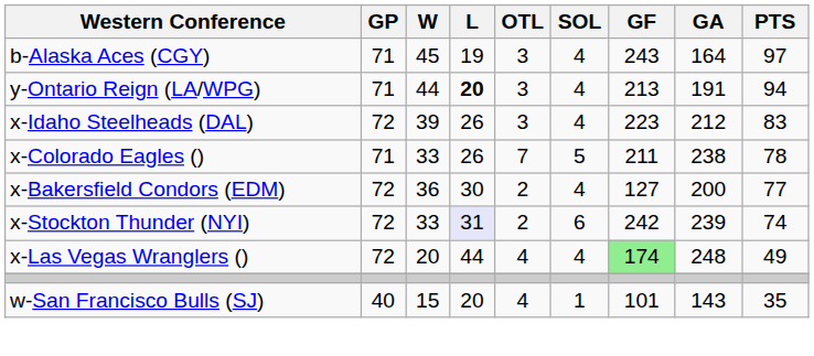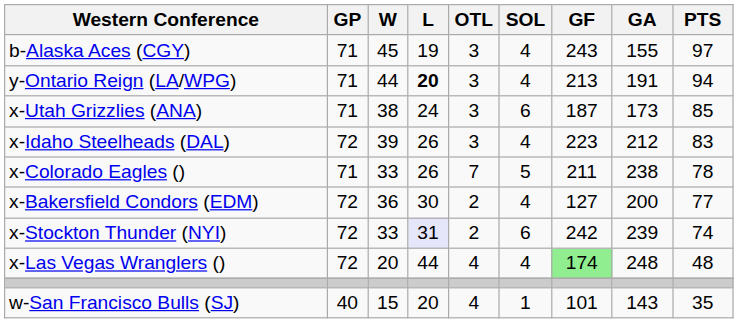 <table class="wikitable">
 <tr>
 <th width="40%">Western Conference</th>
 <th width="5%">GP</th>
 <th width="5%">W</th>
 <th width="5%">L</th>
 <th width="5%">OTL</th>
 <th width="5%">SOL</th>
 <th width="7.5%">GF</th>
 <th width="7.5%">GA</th>
 <th width="7.5%">PTS</th>
 </tr>
 <tr align=center>
 <td align=left>b-<a href='#'>Alaska Aces</a> (<a href='#'>CGY</a>)</td>
 <td>71</td>
 <td>45</td>
 <td>19</td>
 <td>3</td>
 <td>4</td>
 <td>243</td>
-<td>164</td>
+<td>155</td>
 <td>97</td>
 </tr>
 <tr align=center>
 <td align=left>y-<a href='#'>Ontario Reign</a> (<a href='#'>LA</a>/<a href='#'>WPG</a>)</td>
 <td>71</td>
 <td>44</td>
 <td><strong>20</strong></td>
 <td>3</td>
 <td>4</td>
 <td>213</td>
 <td>191</td>
 <td>94</td>
+</tr>
+<tr align=center>
+<td align=left>x-<a href='#'>Utah Grizzlies</a> (<a href='#'>ANA</a>)</td>
+<td>71</td>
+<td>38</td>
+<td>24</td>
+<td>3</td>
+<td>6</td>
+<td>187</td>
+<td>173</td>
+<td>85</td>
 </tr>
 <tr align=center>
 <td align=left>x-<a href='#'>Idaho Steelheads</a> (<a href='#'>DAL</a>)</td>
 <td>72</td>
 <td>39</td>
 <td>26</td>
 <td>3</td>
 <td>4</td>
 <td>223</td>
 <td>212</td>
 <td>83</td>
 </tr>
 <tr align=center>
 <td align=left>x-<a href='#'>Colorado Eagles</a> ()</td>
 <td>71</td>
 <td>33</td>
 <td>26</td>
 <td>7</td>
 <td>5</td>
 <td>211</td>
 <td>238</td>
 <td>78</td>
 </tr>
 <tr align=center>
 <td align=left>x-<a href='#'>Bakersfield Condors</a> (<a href='#'>EDM</a>)</td>
 <td>72</td>
 <td>36</td>
 <td>30</td>
 <td>2</td>
 <td>4</td>
 <td>127</td>
 <td>200</td>
 <td>77</td>
 </tr>
 <tr align=center>
 <td align=left>x-<a href='#'>Stockton Thunder</a> (<a href='#'>NYI</a>)</td>
 <td>72</td>
 <td>33</td>
 <td style="background: lavender;">31</td>
 <td>2</td>
 <td>6</td>
 <td>242</td>
 <td>239</td>
 <td>74</td>
 </tr>
 <tr align=center>
 <td align=left>x-<a href='#'>Las Vegas Wranglers</a> ()</td>
 <td>72</td>
 <td>20</td>
 <td>44</td>
 <td>4</td>
 <td>4</td>
 <td style="background: lightgreen;">174</td>
 <td>248</td>
-<td>49</td>
+<td>48</td>
 </tr>
 <tr>
 </tr>
 <tr bgcolor="#cccccc">
 <td></td>
 <td></td>
 <td></td>
 <td></td>
 <td></td>
 <td></td>
 <td></td>
 <td></td>
 <td></td>
 </tr>
 <tr align=center>
 <td align=left>w-<a href='#'>San Francisco Bulls</a> (<a href='#'>SJ</a>)</td>
 <td>40</td>
 <td>15</td>
 <td>20</td>
 <td>4</td>
 <td>1</td>
 <td>101</td>
 <td>143</td>
 <td>35</td>
 </tr>
 </table>
